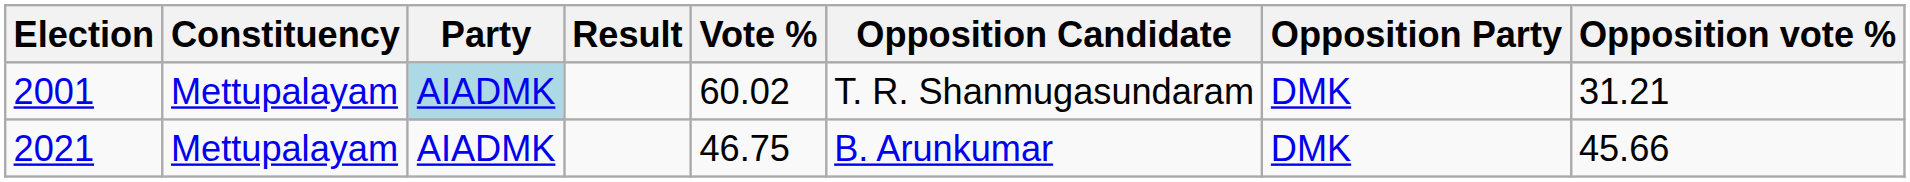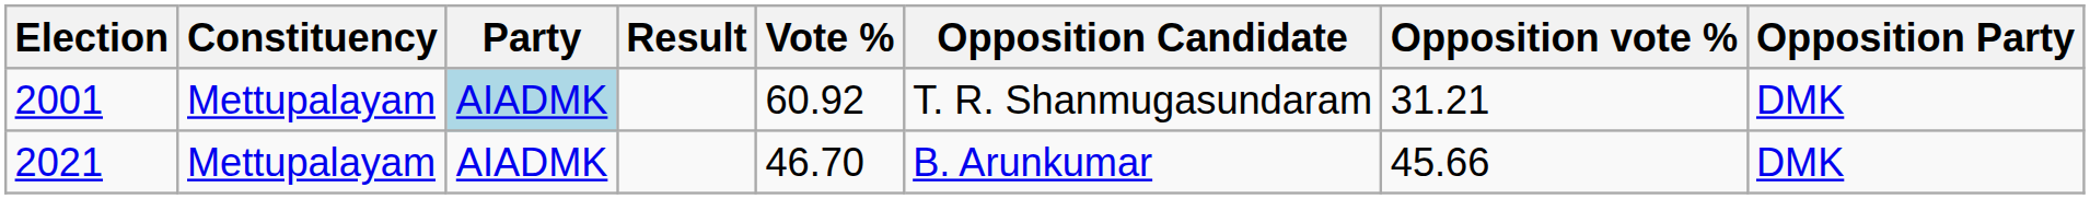 <table class="sortable wikitable"style="font-size: 95%">
 <tr>
 <th>Election</th>
 <th>Constituency</th>
 <th>Party</th>
 <th>Result</th>
 <th>Vote %</th>
 <th>Opposition Candidate</th>
+<th>Opposition vote %</th>
 <th>Opposition Party</th>
-<th>Opposition vote %</th>
 </tr>
 <tr>
 <td><a href='#'>2001</a></td>
 <td><a href='#'>Mettupalayam</a></td>
 <td style="background: lightblue;"><a href='#'>AIADMK</a></td>
 <td></td>
-<td>60.02</td>
+<td>60.92</td>
 <td>T. R. Shanmugasundaram</td>
+<td>31.21</td>
 <td><a href='#'>DMK</a></td>
-<td>31.21</td>
 </tr>
 <tr>
 <td><a href='#'>2021</a></td>
 <td><a href='#'>Mettupalayam</a></td>
 <td><a href='#'>AIADMK</a></td>
 <td></td>
-<td>46.75</td>
+<td>46.70</td>
 <td><a href='#'>B. Arunkumar</a></td>
+<td>45.66</td>
 <td><a href='#'>DMK</a></td>
-<td>45.66</td>
 </tr>
 </table>
